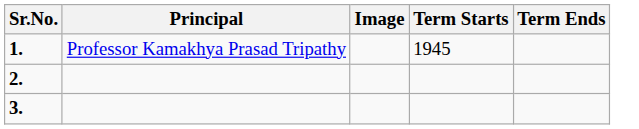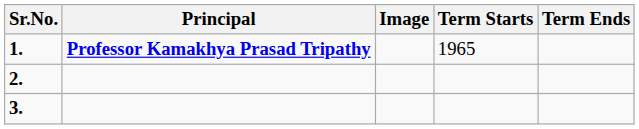 <table class="wikitable sortable">
 <tr>
 <th>Sr.No.</th>
 <th>Principal</th>
 <th>Image</th>
 <th><strong>Term Starts</strong></th>
 <th><strong>Term Ends</strong></th>
 </tr>
 <tr>
 <td><strong>1.</strong></td>
-<td><a href='#'>Professor Kamakhya Prasad Tripathy</a></td>
+<td><strong><a href='#'>Professor Kamakhya Prasad Tripathy</a></strong></td>
 <td></td>
-<td>1945</td>
+<td>1965</td>
 <td></td>
 </tr>
 <tr>
 <td><strong>2.</strong></td>
 <td></td>
 <td></td>
 <td></td>
 <td></td>
 </tr>
 <tr>
 <td><strong>3.</strong></td>
 <td></td>
 <td></td>
 <td></td>
 <td></td>
 </tr>
 </table>
